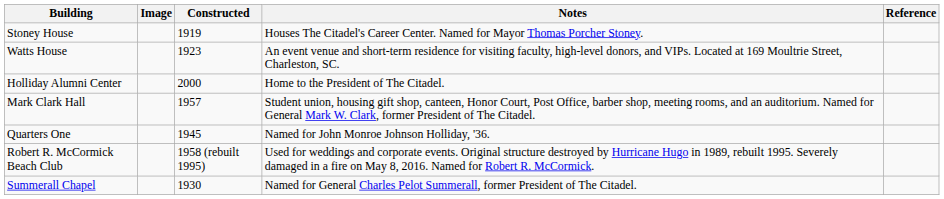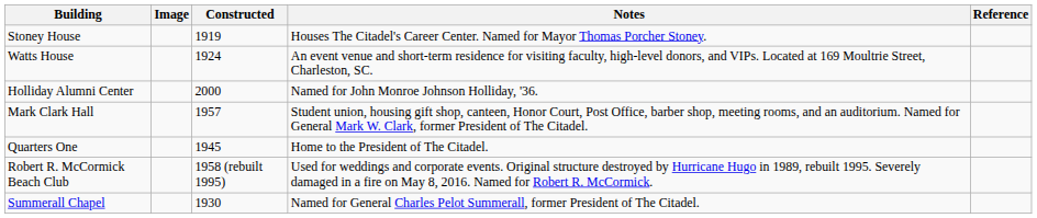 <table class="wikitable sortable" style="width:100%">
 <tr>
 <th style="width:*;">Building</th>
 <th style="width:*;" class="unsortable">Image</th>
 <th style="width:*;">Constructed</th>
 <th style="width:*;" class="unsortable">Notes</th>
 <th style="width:*;" class="unsortable">Reference</th>
 </tr>
 <tr valign="top">
 <td>Stoney House</td>
 <td></td>
 <td>1919</td>
 <td>Houses The Citadel's Career Center. Named for Mayor <a href='#'>Thomas Porcher Stoney</a>.</td>
 <td></td>
 </tr>
 <tr valign="top">
 <td>Watts House</td>
 <td></td>
-<td>1923</td>
+<td>1924</td>
 <td>An event venue and short-term residence for visiting faculty, high-level donors, and VIPs. Located at 169 Moultrie Street, Charleston, SC.</td>
 <td></td>
 </tr>
 <tr valign="top">
 <td>Holliday Alumni Center</td>
 <td></td>
 <td>2000</td>
-<td>Home to the President of The Citadel.</td>
+<td>Named for John Monroe Johnson Holliday, '36.</td>
 <td></td>
 </tr>
 <tr valign="top">
 <td>Mark Clark Hall</td>
 <td></td>
 <td>1957</td>
 <td>Student union, housing gift shop, canteen, Honor Court, Post Office, barber shop, meeting rooms, and an auditorium. Named for General <a href='#'>Mark W. Clark</a>, former President of The Citadel.</td>
 <td></td>
 </tr>
 <tr valign="top">
 <td>Quarters One</td>
 <td></td>
 <td>1945</td>
-<td>Named for John Monroe Johnson Holliday, '36.</td>
+<td>Home to the President of The Citadel.</td>
 <td></td>
 </tr>
 <tr valign="top">
 <td>Robert R. McCormick Beach Club</td>
 <td></td>
 <td>1958 (rebuilt 1995)</td>
 <td>Used for weddings and corporate events.  Original structure destroyed by <a href='#'>Hurricane Hugo</a> in 1989, rebuilt 1995.  Severely damaged in a fire on May 8, 2016. Named for <a href='#'>Robert R. McCormick</a>.</td>
 <td></td>
 </tr>
 <tr valign="top">
 <td><a href='#'>Summerall Chapel</a></td>
 <td></td>
 <td>1930</td>
 <td>Named for General <a href='#'>Charles Pelot Summerall</a>, former President of The Citadel.</td>
 <td></td>
 </tr>
 </table>
